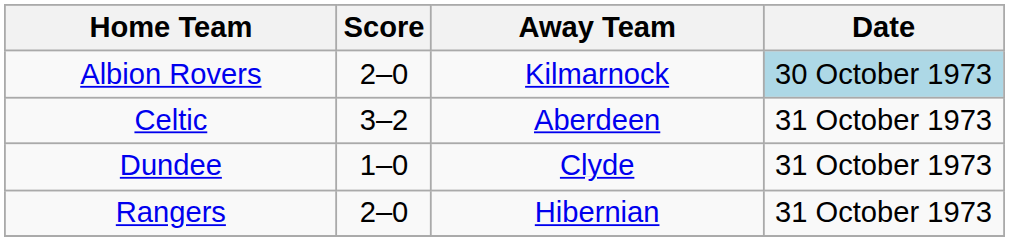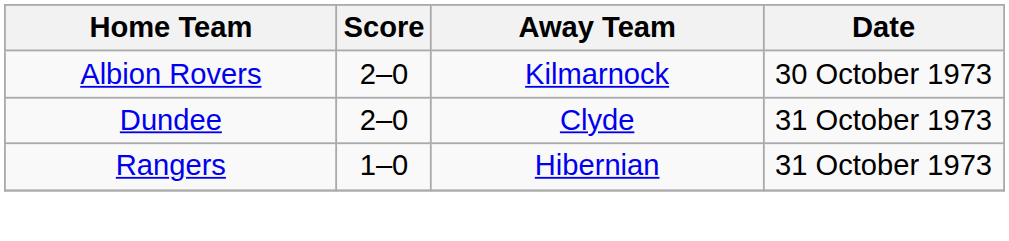 <table class="wikitable" style="text-align:center;">
 <tr>
 <th width=175>Home Team</th>
 <th width=20>Score</th>
 <th width=175>Away Team</th>
 <th width= 125>Date</th>
 </tr>
 <tr>
 <td><a href='#'>Albion Rovers</a></td>
 <td>2–0</td>
 <td><a href='#'>Kilmarnock</a></td>
-<td style="background: lightblue;">30 October 1973</td>
-</tr>
-<tr>
-<td><a href='#'>Celtic</a></td>
-<td>3–2</td>
-<td><a href='#'>Aberdeen</a></td>
-<td>31 October 1973</td>
+<td>30 October 1973</td>
 </tr>
 <tr>
 <td><a href='#'>Dundee</a></td>
-<td>1–0</td>
+<td>2–0</td>
 <td><a href='#'>Clyde</a></td>
 <td>31 October 1973</td>
 </tr>
 <tr>
 <td><a href='#'>Rangers</a></td>
-<td>2–0</td>
+<td>1–0</td>
 <td><a href='#'>Hibernian</a></td>
 <td>31 October 1973</td>
 </tr>
 <tr>
 </tr>
 </table>
